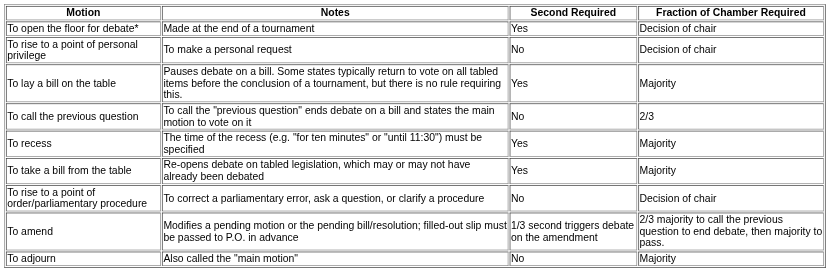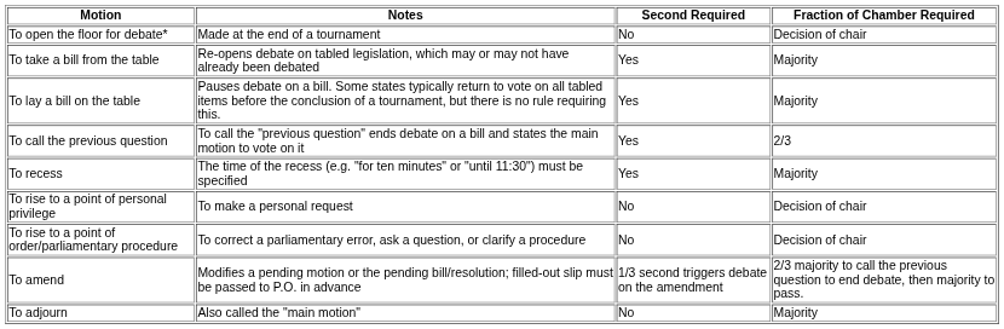 <table border="1">
 <tr>
 <th>Motion</th>
 <th>Notes</th>
 <th>Second Required</th>
 <th>Fraction of Chamber Required</th>
 </tr>
 <tr>
 <td>To open the floor for debate*</td>
 <td>Made at the end of a tournament</td>
-<td>Yes</td>
+<td>No</td>
 <td>Decision of chair</td>
 </tr>
 <tr>
-<td>To rise to a point of personal privilege</td>
-<td>To make a personal request</td>
-<td>No</td>
-<td>Decision of chair</td>
+<td>To take a bill from the table</td>
+<td>Re-opens debate on tabled legislation, which may or may not have already been debated</td>
+<td>Yes</td>
+<td>Majority</td>
 </tr>
 <tr>
 <td>To lay a bill on the table</td>
 <td>Pauses debate on a bill. Some states typically return to vote on all tabled items before the conclusion of a tournament, but there is no rule requiring this.</td>
 <td>Yes</td>
 <td>Majority</td>
 </tr>
 <tr>
 <td>To call the previous question</td>
 <td>To call the "previous question" ends debate on a bill and states the main motion to vote on it</td>
-<td>No</td>
+<td>Yes</td>
 <td>2/3</td>
 </tr>
 <tr>
 <td>To recess</td>
 <td>The time of the recess (e.g. "for ten minutes" or "until 11:30") must be specified</td>
 <td>Yes</td>
 <td>Majority</td>
 </tr>
 <tr>
-<td>To take a bill from the table</td>
-<td>Re-opens debate on tabled legislation, which may or may not have already been debated</td>
-<td>Yes</td>
-<td>Majority</td>
+<td>To rise to a point of personal privilege</td>
+<td>To make a personal request</td>
+<td>No</td>
+<td>Decision of chair</td>
 </tr>
 <tr>
 <td>To rise to a point of order/parliamentary procedure</td>
 <td>To correct a parliamentary error, ask a question, or clarify a procedure</td>
 <td>No</td>
 <td>Decision of chair</td>
 </tr>
 <tr>
 <td>To amend</td>
 <td>Modifies a pending motion or the pending bill/resolution; filled-out slip must be passed to P.O. in advance</td>
 <td>1/3 second triggers debate on the amendment</td>
 <td>2/3 majority to call the previous question to end debate, then majority to pass.</td>
 </tr>
 <tr>
 <td>To adjourn</td>
 <td>Also called the "main motion"</td>
 <td>No</td>
 <td>Majority</td>
 </tr>
 </table>
